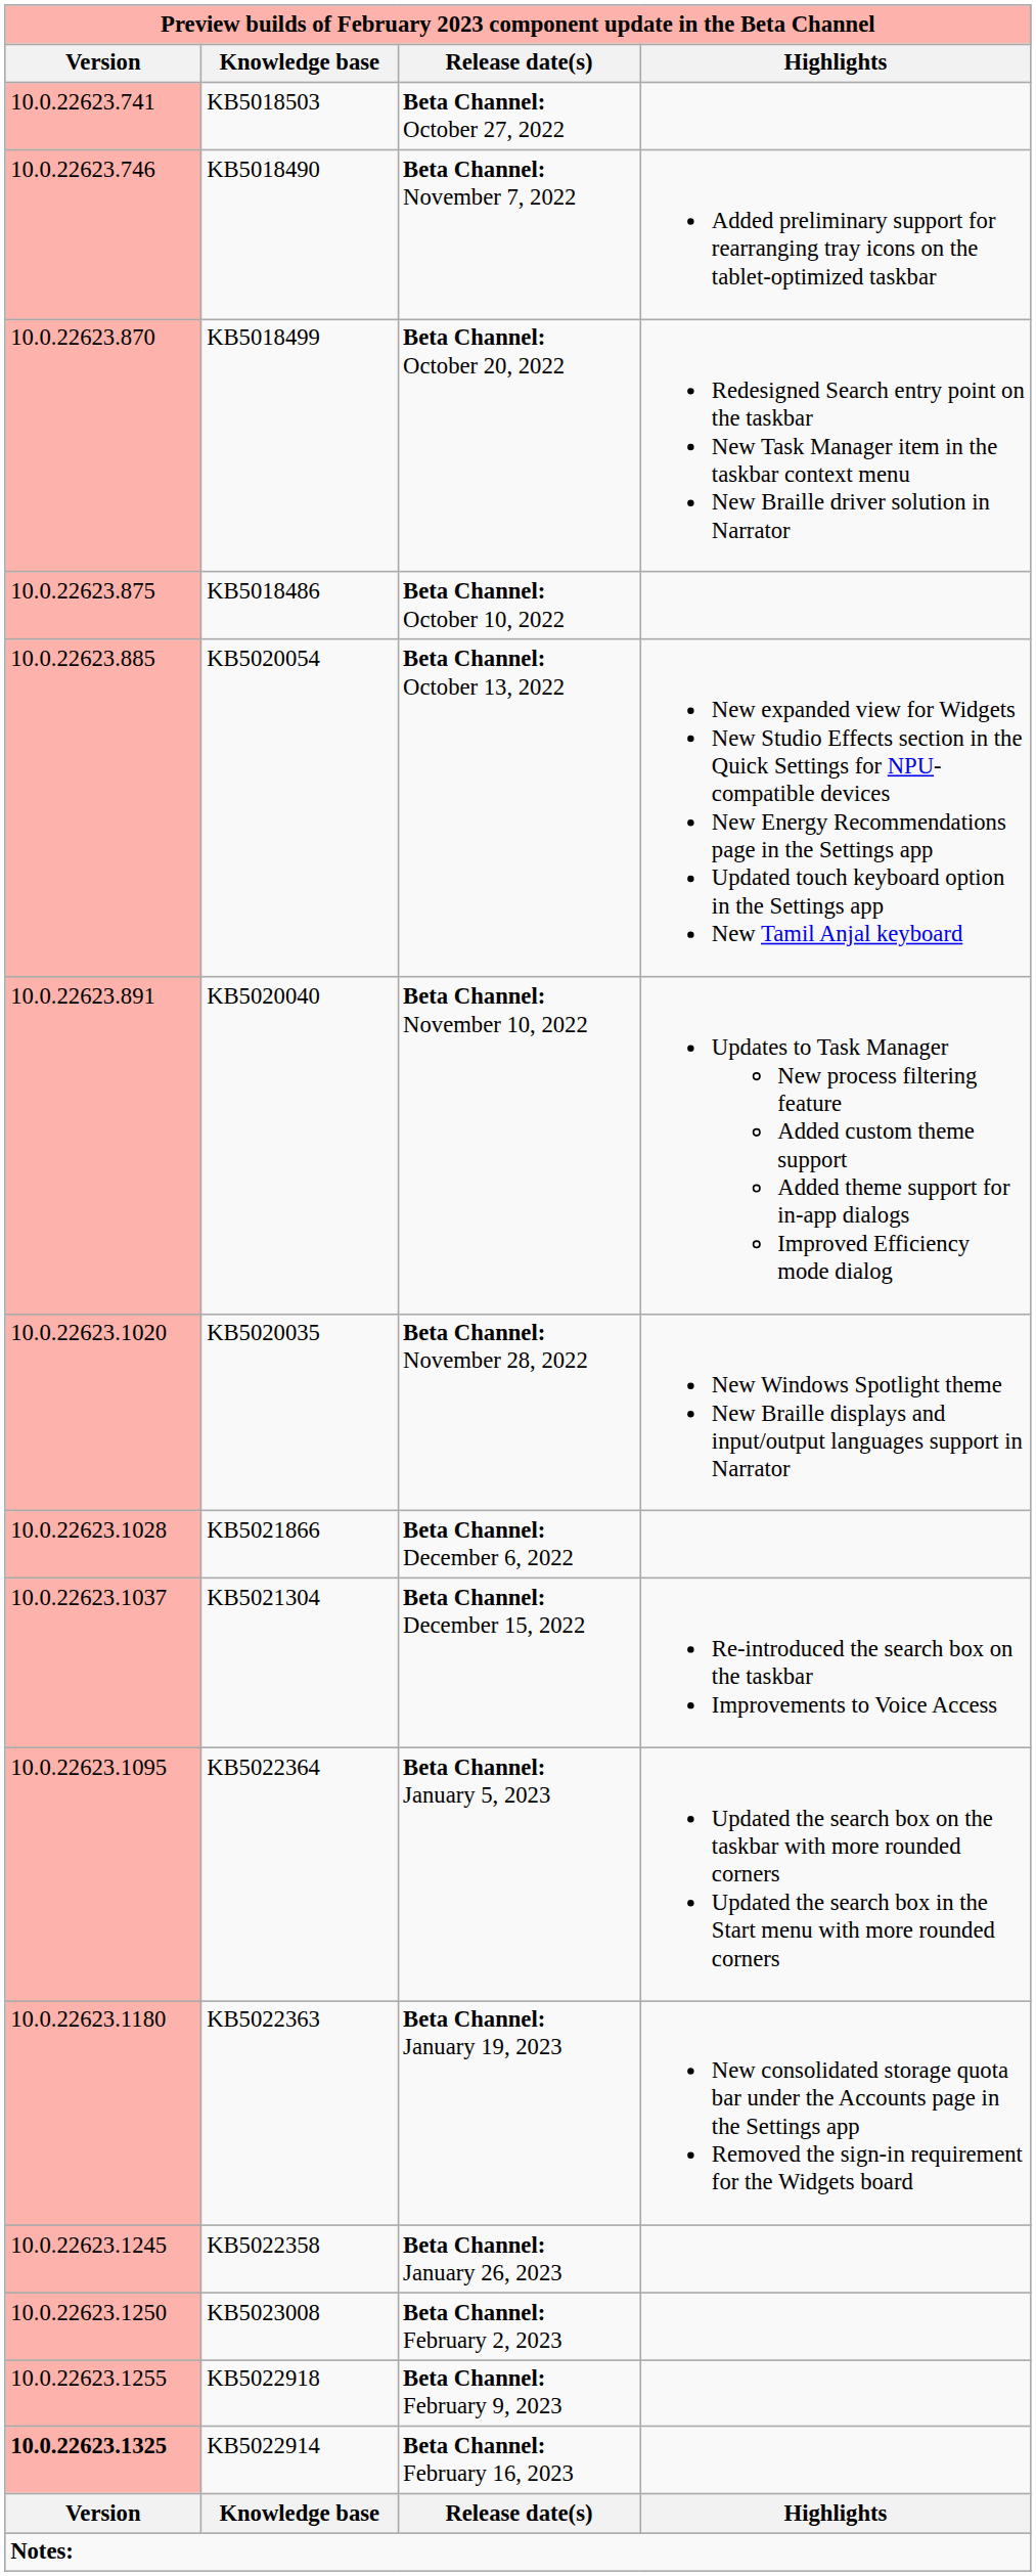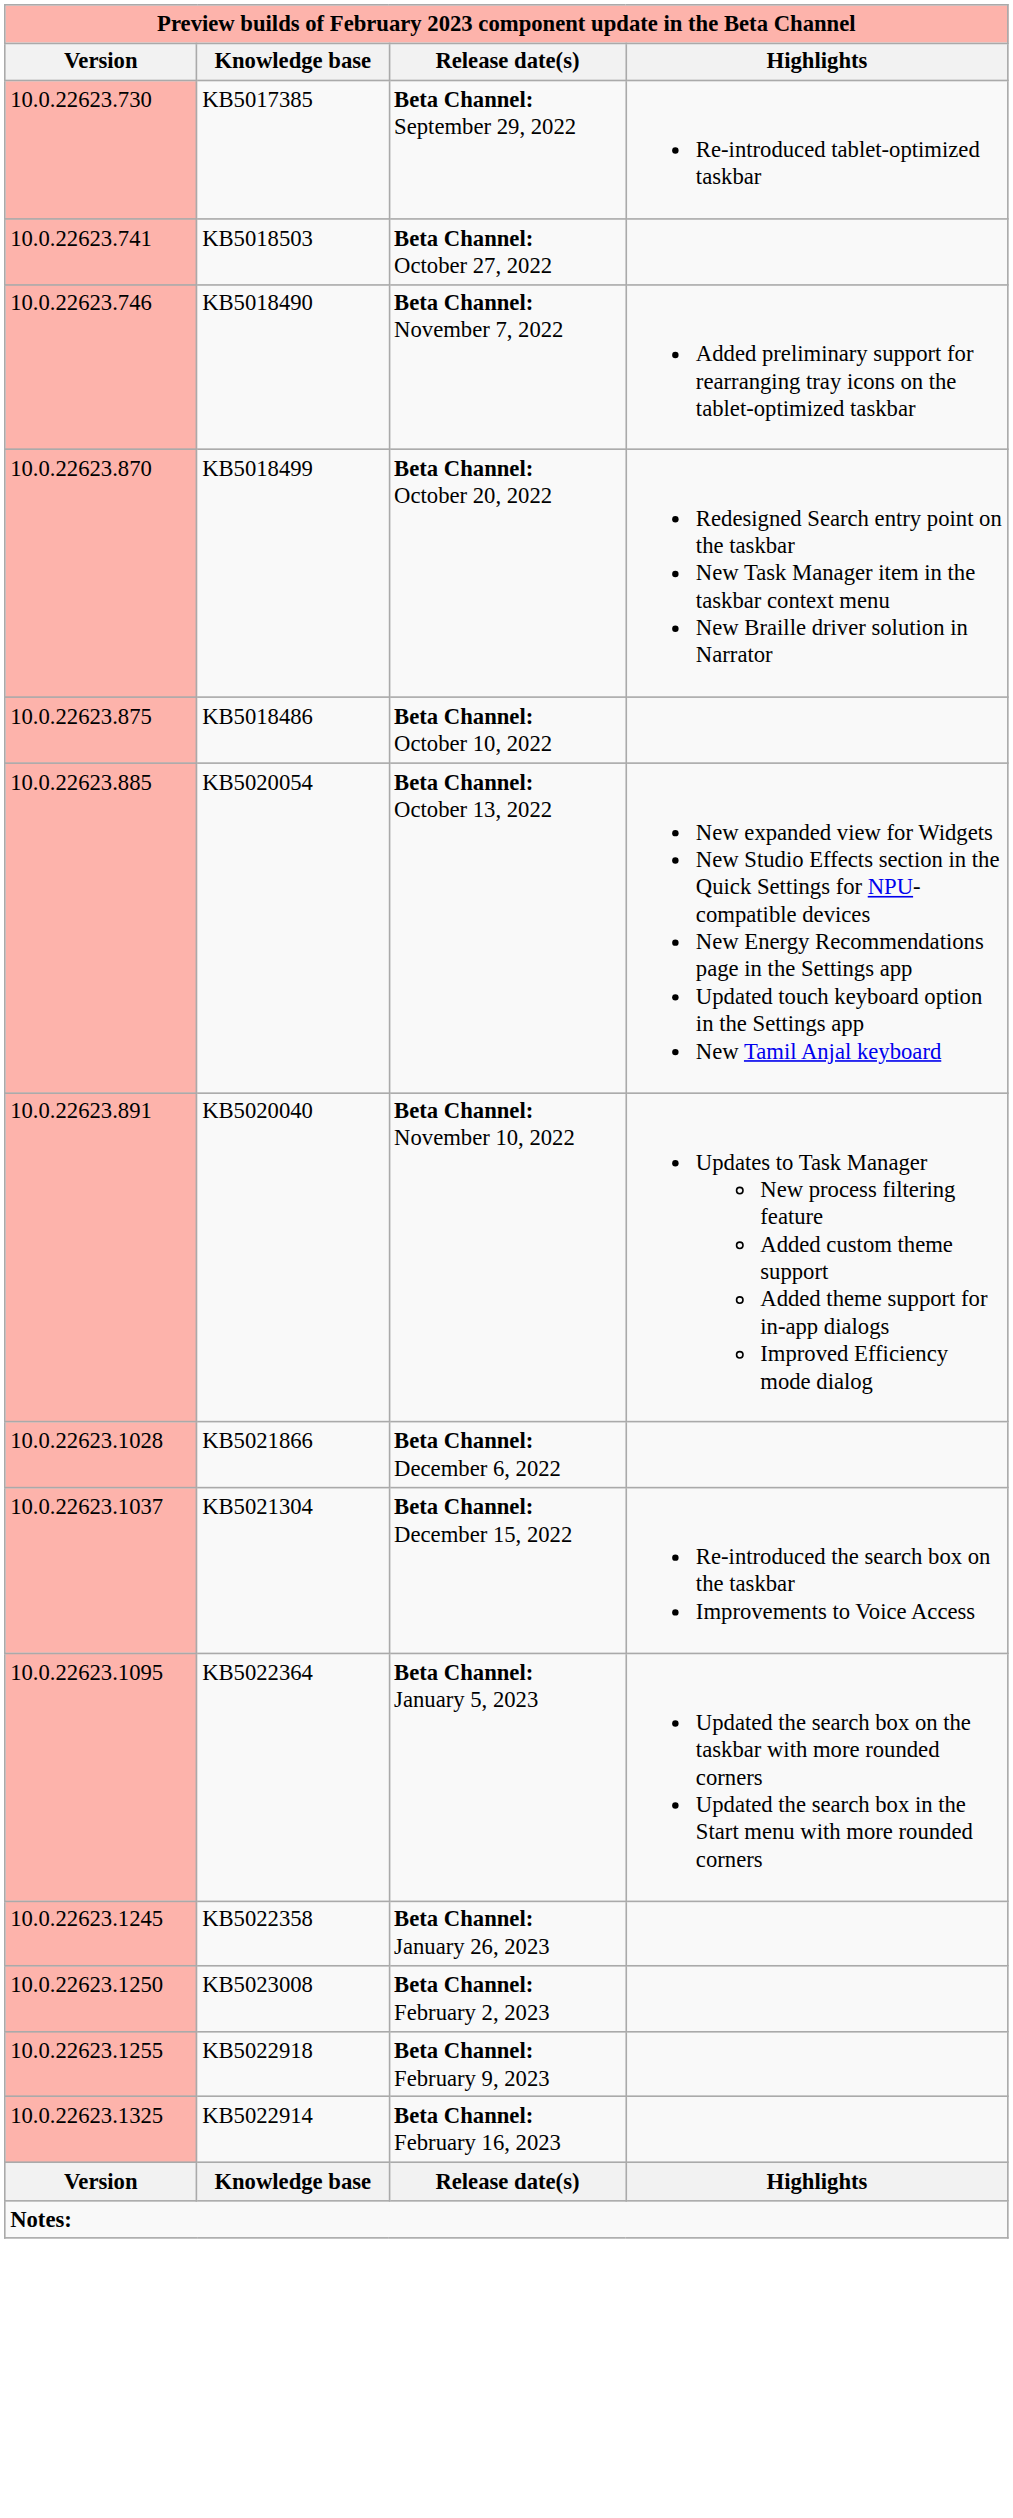 <table class="wikitable mw-collapsible mw-collapsed" style=width:100%;font-size:88%>
 <tr>
 <th colspan=4 style=background:#fdb3ab>Preview builds of February 2023 component update in the Beta Channel</th>
 </tr>
 <tr>
 <th scope=col style=width:8em>Version</th>
 <th scope=col style=width:8em>Knowledge base</th>
 <th scope=col style=width:10em>Release date(s)</th>
 <th scope=col>Highlights</th>
+</tr>
+<tr valign=top>
+<td style=background:#fdb3ab>10.0.22623.730<br></td>
+<td>KB5017385</td>
+<td><strong>Beta Channel:</strong><br>September 29, 2022</td>
+<td><br><ul><li>Re-introduced tablet-optimized taskbar</li></ul></td>
 </tr>
 <tr valign=top>
 <td style=background:#fdb3ab>10.0.22623.741<br></td>
 <td>KB5018503</td>
 <td><strong>Beta Channel:</strong><br>October 27, 2022</td>
 <td></td>
 </tr>
 <tr valign=top>
 <td style=background:#fdb3ab>10.0.22623.746<br></td>
 <td>KB5018490</td>
 <td><strong>Beta Channel:</strong><br>November 7, 2022</td>
 <td><br><ul><li>Added preliminary support for rearranging tray icons on the tablet-optimized taskbar</li></ul></td>
 </tr>
 <tr valign=top>
 <td style=background:#fdb3ab>10.0.22623.870<br></td>
 <td>KB5018499</td>
 <td><strong>Beta Channel:</strong><br>October 20, 2022</td>
 <td><br><ul><li>Redesigned Search entry point on the taskbar</li><li>New Task Manager item in the taskbar context menu</li><li>New Braille driver solution in Narrator</li></ul></td>
 </tr>
 <tr valign=top>
 <td style=background:#fdb3ab>10.0.22623.875<br></td>
 <td>KB5018486</td>
 <td><strong>Beta Channel:</strong><br>October 10, 2022</td>
 <td></td>
 </tr>
 <tr valign=top>
 <td style=background:#fdb3ab>10.0.22623.885<br></td>
 <td>KB5020054</td>
 <td><strong>Beta Channel:</strong><br>October 13, 2022</td>
 <td><br><ul><li>New expanded view for Widgets</li><li>New Studio Effects section in the Quick Settings for <a href='#'>NPU</a>-compatible devices</li><li>New Energy Recommendations page in the Settings app</li><li>Updated touch keyboard option in the Settings app</li><li>New <a href='#'>Tamil Anjal keyboard</a></li></ul></td>
 </tr>
 <tr valign=top>
 <td style=background:#fdb3ab>10.0.22623.891<br></td>
 <td>KB5020040</td>
 <td><strong>Beta Channel:</strong><br>November 10, 2022</td>
 <td><br><ul><li>Updates to Task Manager<ul><li>New process filtering feature</li><li>Added custom theme support</li><li>Added theme support for in-app dialogs</li><li>Improved Efficiency mode dialog</li></ul></li></ul></td>
 </tr>
 <tr valign=top>
-<td style=background:#fdb3ab>10.0.22623.1020<br></td>
-<td>KB5020035</td>
-<td><strong>Beta Channel:</strong><br>November 28, 2022</td>
-<td><br><ul><li>New Windows Spotlight theme</li><li>New Braille displays and input/output languages support in Narrator</li></ul></td>
-</tr>
-<tr valign=top>
 <td style=background:#fdb3ab>10.0.22623.1028<br></td>
 <td>KB5021866</td>
 <td><strong>Beta Channel:</strong><br>December 6, 2022</td>
 <td></td>
 </tr>
 <tr valign=top>
 <td style=background:#fdb3ab>10.0.22623.1037<br></td>
 <td>KB5021304</td>
 <td><strong>Beta Channel:</strong><br>December 15, 2022</td>
 <td><br><ul><li>Re-introduced the search box on the taskbar</li><li>Improvements to Voice Access</li></ul></td>
 </tr>
 <tr valign=top>
 <td style=background:#fdb3ab>10.0.22623.1095<br></td>
 <td>KB5022364</td>
 <td><strong>Beta Channel:</strong><br>January 5, 2023</td>
 <td><br><ul><li>Updated the search box on the taskbar with more rounded corners</li><li>Updated the search box in the Start menu with more rounded corners</li></ul></td>
-</tr>
-<tr valign=top>
-<td style=background:#fdb3ab>10.0.22623.1180<br></td>
-<td>KB5022363</td>
-<td><strong>Beta Channel:</strong><br>January 19, 2023</td>
-<td><br><ul><li>New consolidated storage quota bar under the Accounts page in the Settings app</li><li>Removed the sign-in requirement for the Widgets board</li></ul></td>
 </tr>
 <tr valign=top>
 <td style=background:#fdb3ab>10.0.22623.1245<br></td>
 <td>KB5022358</td>
 <td><strong>Beta Channel:</strong><br>January 26, 2023</td>
 <td></td>
 </tr>
 <tr valign=top>
 <td style=background:#fdb3ab>10.0.22623.1250<br></td>
 <td>KB5023008</td>
 <td><strong>Beta Channel:</strong><br>February 2, 2023</td>
 <td></td>
 </tr>
 <tr valign=top>
 <td style=background:#fdb3ab>10.0.22623.1255<br></td>
 <td>KB5022918</td>
 <td><strong>Beta Channel:</strong><br>February 9, 2023</td>
 <td></td>
 </tr>
 <tr valign=top>
-<td style=background:#fdb3ab><strong>10.0.22623.1325<br></strong></td>
+<td style=background:#fdb3ab>10.0.22623.1325<br></td>
 <td>KB5022914</td>
 <td><strong>Beta Channel:</strong><br>February 16, 2023</td>
 <td></td>
 </tr>
 <tr>
 <th>Version</th>
 <th>Knowledge base</th>
 <th>Release date(s)</th>
 <th>Highlights</th>
 </tr>
 <tr>
 <td class="wikitable mw-collapsible" colspan=4 style=text-align:left><strong>Notes:</strong></td>
 </tr>
 </table>
